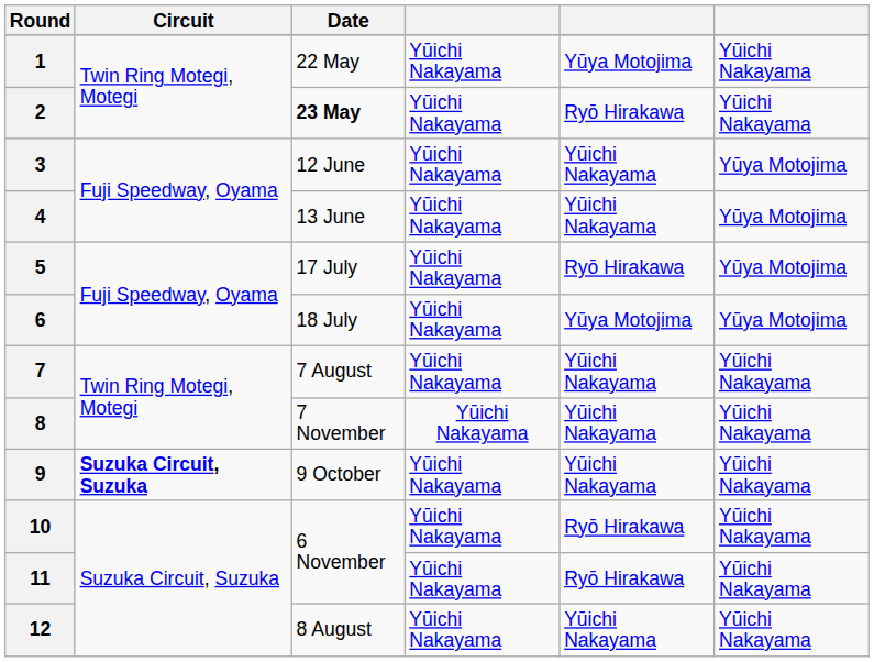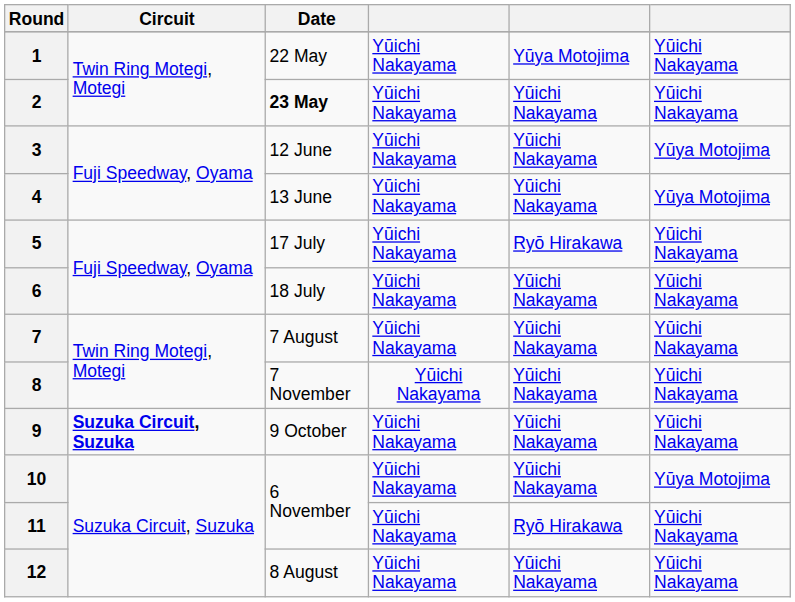 <table class="wikitable" style="font-size: 85%">
 <tr>
 <th>Round</th>
 <th>Circuit</th>
 <th>Date</th>
 <th></th>
 <th></th>
 <th></th>
 </tr>
 <tr>
 </tr>
 <tr>
 <th>1</th>
 <td rowspan=2><a href='#'>Twin Ring Motegi</a>, <a href='#'>Motegi</a></td>
 <td>22 May</td>
 <td> <a href='#'>Yūichi Nakayama</a></td>
 <td> <a href='#'>Yūya Motojima</a></td>
 <td> <a href='#'>Yūichi Nakayama</a></td>
 </tr>
 <tr>
 <th>2</th>
 <td><strong>23 May</strong></td>
 <td> <a href='#'>Yūichi Nakayama</a></td>
-<td> <a href='#'>Ryō Hirakawa</a></td>
+<td> <a href='#'>Yūichi Nakayama</a></td>
 <td> <a href='#'>Yūichi Nakayama</a></td>
 </tr>
 <tr>
 <th>3</th>
 <td rowspan="2"><a href='#'>Fuji Speedway</a>, <a href='#'>Oyama</a></td>
 <td>12 June</td>
 <td> <a href='#'>Yūichi Nakayama</a></td>
 <td> <a href='#'>Yūichi Nakayama</a></td>
 <td> <a href='#'>Yūya Motojima</a></td>
 </tr>
 <tr>
 <th>4</th>
 <td>13 June</td>
 <td> <a href='#'>Yūichi Nakayama</a></td>
 <td> <a href='#'>Yūichi Nakayama</a></td>
 <td> <a href='#'>Yūya Motojima</a></td>
 </tr>
 <tr>
 <th>5</th>
 <td rowspan="2"><a href='#'>Fuji Speedway</a>, <a href='#'>Oyama</a></td>
 <td>17 July</td>
 <td> <a href='#'>Yūichi Nakayama</a></td>
 <td> <a href='#'>Ryō Hirakawa</a></td>
-<td> <a href='#'>Yūya Motojima</a></td>
+<td> <a href='#'>Yūichi Nakayama</a></td>
 </tr>
 <tr>
 <th>6</th>
 <td>18 July</td>
 <td> <a href='#'>Yūichi Nakayama</a></td>
-<td> <a href='#'>Yūya Motojima</a></td>
-<td> <a href='#'>Yūya Motojima</a></td>
+<td> <a href='#'>Yūichi Nakayama</a></td>
+<td> <a href='#'>Yūichi Nakayama</a></td>
 </tr>
 <tr>
 <th>7</th>
 <td rowspan="2"><a href='#'>Twin Ring Motegi</a>, <a href='#'>Motegi</a></td>
 <td>7 August</td>
 <td> <a href='#'>Yūichi Nakayama</a></td>
 <td> <a href='#'>Yūichi Nakayama</a></td>
 <td> <a href='#'>Yūichi Nakayama</a></td>
 </tr>
 <tr>
 <th>8</th>
 <td>7 November</td>
 <td align="center"> <a href='#'>Yūichi Nakayama</a></td>
 <td> <a href='#'>Yūichi Nakayama</a></td>
 <td> <a href='#'>Yūichi Nakayama</a></td>
 </tr>
 <tr>
 <th>9</th>
 <td><strong><a href='#'>Suzuka Circuit</a>, <a href='#'>Suzuka</a></strong></td>
 <td>9 October</td>
 <td> <a href='#'>Yūichi Nakayama</a></td>
 <td> <a href='#'>Yūichi Nakayama</a></td>
 <td> <a href='#'>Yūichi Nakayama</a></td>
 </tr>
 <tr>
 <th>10</th>
 <td rowspan="3"><a href='#'>Suzuka Circuit</a>, <a href='#'>Suzuka</a></td>
 <td rowspan="2">6 November</td>
 <td> <a href='#'>Yūichi Nakayama</a></td>
-<td> <a href='#'>Ryō Hirakawa</a></td>
 <td> <a href='#'>Yūichi Nakayama</a></td>
+<td> <a href='#'>Yūya Motojima</a></td>
 </tr>
 <tr>
 <th>11</th>
 <td> <a href='#'>Yūichi Nakayama</a></td>
 <td> <a href='#'>Ryō Hirakawa</a></td>
 <td> <a href='#'>Yūichi Nakayama</a></td>
 </tr>
 <tr>
 <th>12</th>
 <td>8 August</td>
 <td> <a href='#'>Yūichi Nakayama</a></td>
 <td> <a href='#'>Yūichi Nakayama</a></td>
 <td> <a href='#'>Yūichi Nakayama</a></td>
 </tr>
 </table>
